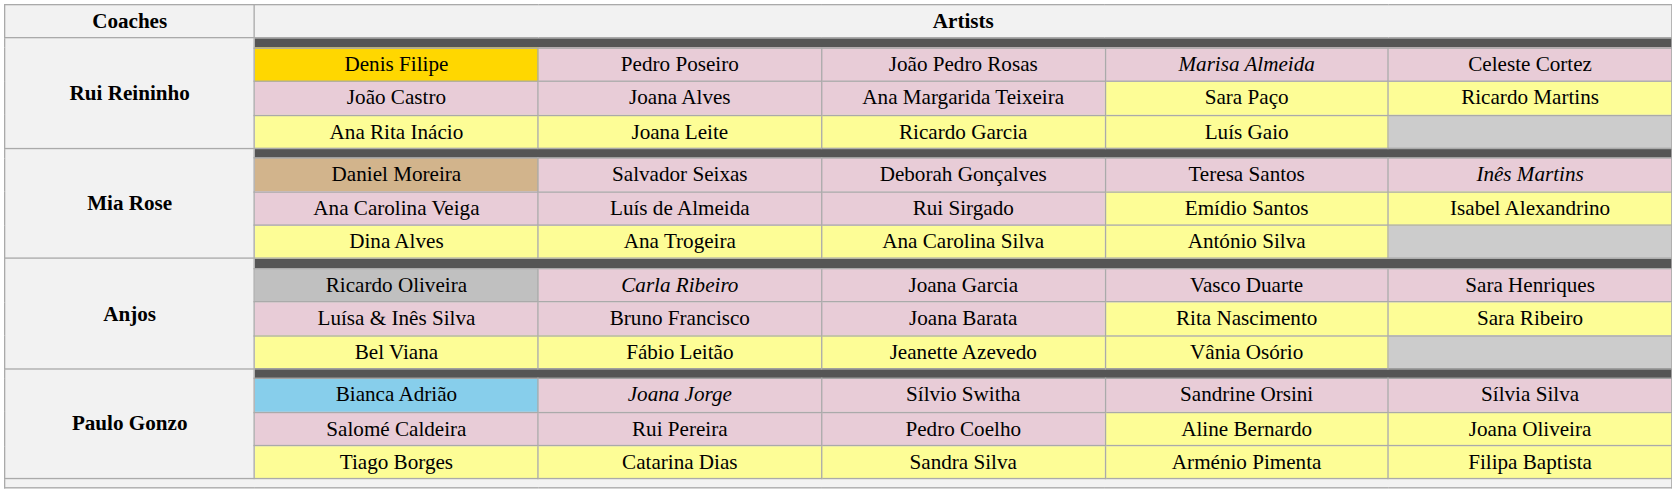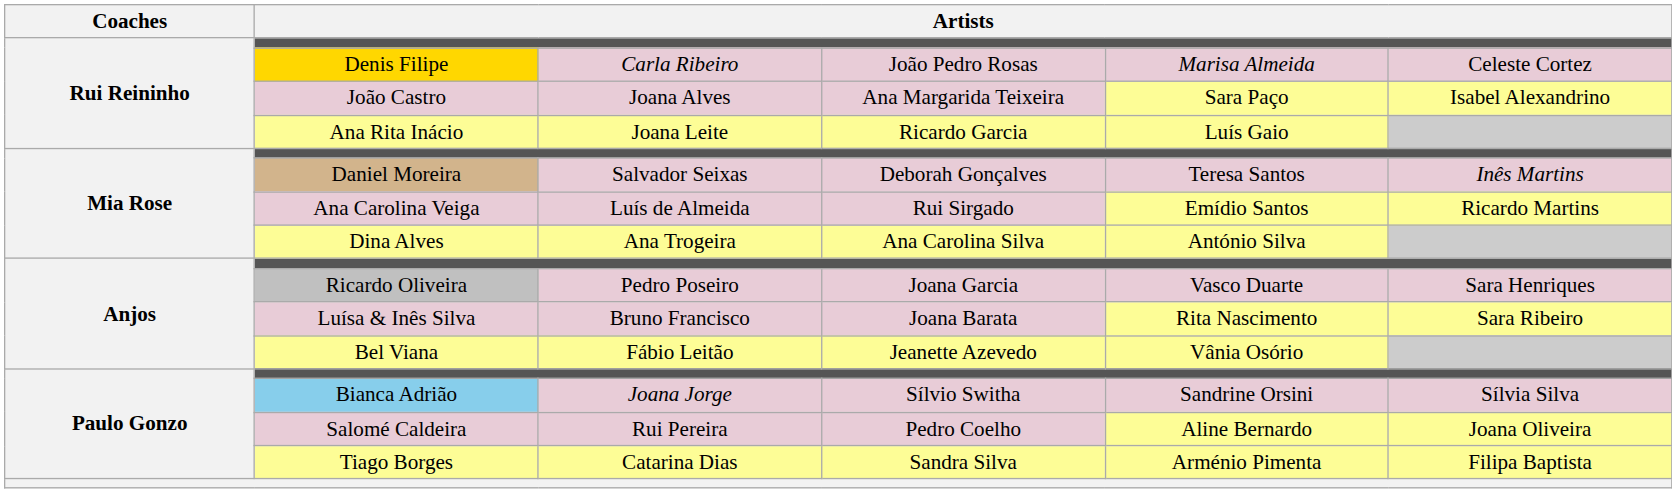 <table class="wikitable" style="text-align:center; width:100%">
 <tr>
 <th scope="col" width="15%">Coaches</th>
 <th scope="col" width="85%" colspan="9">Artists</th>
 </tr>
 <tr>
 <th rowspan="4">Rui Reininho</th>
 <td colspan="5" style="background:#555555"></td>
 </tr>
 <tr>
 <td style="background:gold; width:17%">Denis Filipe</td>
-<td style="background:#E8CCD7; width:17%">Pedro Poseiro</td>
+<td style="background:#E8CCD7"><em>Carla Ribeiro</em></td>
 <td style="background:#E8CCD7; width:17%">João Pedro Rosas</td>
 <td style="background:#E8CCD7; width:17%"><em>Marisa Almeida</em></td>
 <td style="background:#E8CCD7; width:17%">Celeste Cortez</td>
 </tr>
 <tr>
 <td style="background:#E8CCD7">João Castro</td>
 <td style="background:#E8CCD7">Joana Alves</td>
 <td style="background:#E8CCD7">Ana Margarida Teixeira</td>
 <td style="background:#FDFD96">Sara Paço</td>
-<td style="background:#FDFD96">Ricardo Martins</td>
+<td style="background:#FDFD96">Isabel Alexandrino</td>
 </tr>
 <tr>
 <td style="background:#FDFD96">Ana Rita Inácio</td>
 <td style="background:#FDFD96">Joana Leite</td>
 <td style="background:#FDFD96">Ricardo Garcia</td>
 <td style="background:#FDFD96">Luís Gaio</td>
 <td style="background:#cccccc"></td>
 </tr>
 <tr>
 <th rowspan="4">Mia Rose</th>
 <td colspan="5" style="background:#555555"></td>
 </tr>
 <tr>
 <td style="background:tan">Daniel Moreira</td>
 <td style="background:#E8CCD7">Salvador Seixas</td>
 <td style="background:#E8CCD7">Deborah Gonçalves</td>
 <td style="background:#E8CCD7">Teresa Santos</td>
 <td style="background:#E8CCD7"><em>Inês Martins</em></td>
 </tr>
 <tr>
 <td style="background:#E8CCD7">Ana Carolina Veiga</td>
 <td style="background:#E8CCD7">Luís de Almeida</td>
 <td style="background:#E8CCD7">Rui Sirgado</td>
 <td style="background:#FDFD96">Emídio Santos</td>
-<td style="background:#FDFD96">Isabel Alexandrino</td>
+<td style="background:#FDFD96">Ricardo Martins</td>
 </tr>
 <tr>
 <td style="background:#FDFD96">Dina Alves</td>
 <td style="background:#FDFD96">Ana Trogeira</td>
 <td style="background:#FDFD96">Ana Carolina Silva</td>
 <td style="background:#FDFD96">António Silva</td>
 <td style="background:#cccccc"></td>
 </tr>
 <tr>
 <th rowspan="4">Anjos</th>
 <td colspan="5" style="background:#555555"></td>
 </tr>
 <tr>
 <td style="background:silver">Ricardo Oliveira</td>
-<td style="background:#E8CCD7"><em>Carla Ribeiro</em></td>
+<td style="background:#E8CCD7; width:17%">Pedro Poseiro</td>
 <td style="background:#E8CCD7">Joana Garcia</td>
 <td style="background:#E8CCD7">Vasco Duarte</td>
 <td style="background:#E8CCD7">Sara Henriques</td>
 </tr>
 <tr>
 <td style="background:#E8CCD7">Luísa & Inês Silva</td>
 <td style="background:#E8CCD7">Bruno Francisco</td>
 <td style="background:#E8CCD7">Joana Barata</td>
 <td style="background:#FDFD96">Rita Nascimento</td>
 <td style="background:#FDFD96">Sara Ribeiro</td>
 </tr>
 <tr>
 <td style="background:#FDFD96">Bel Viana</td>
 <td style="background:#FDFD96">Fábio Leitão</td>
 <td style="background:#FDFD96">Jeanette Azevedo</td>
 <td style="background:#FDFD96">Vânia Osório</td>
 <td style="background:#cccccc"></td>
 </tr>
 <tr>
 <th rowspan="4">Paulo Gonzo</th>
 <td colspan="5" style="background:#555555"></td>
 </tr>
 <tr>
 <td style="background:skyblue">Bianca Adrião</td>
 <td style="background:#E8CCD7"><em>Joana Jorge</em></td>
 <td style="background:#E8CCD7">Sílvio Switha</td>
 <td style="background:#E8CCD7">Sandrine Orsini</td>
 <td style="background:#E8CCD7">Sílvia Silva</td>
 </tr>
 <tr>
 <td style="background:#E8CCD7">Salomé Caldeira</td>
 <td style="background:#E8CCD7">Rui Pereira</td>
 <td style="background:#E8CCD7">Pedro Coelho</td>
 <td style="background:#FDFD96">Aline Bernardo</td>
 <td style="background:#FDFD96">Joana Oliveira</td>
 </tr>
 <tr>
 <td style="background:#FDFD96">Tiago Borges</td>
 <td style="background:#FDFD96">Catarina Dias</td>
 <td style="background:#FDFD96">Sandra Silva</td>
 <td style="background:#FDFD96">Arménio Pimenta</td>
 <td style="background:#FDFD96">Filipa Baptista</td>
 </tr>
 <tr>
 <th style="font-size:90%; line-height:12px" colspan="6"></th>
 </tr>
 </table>
